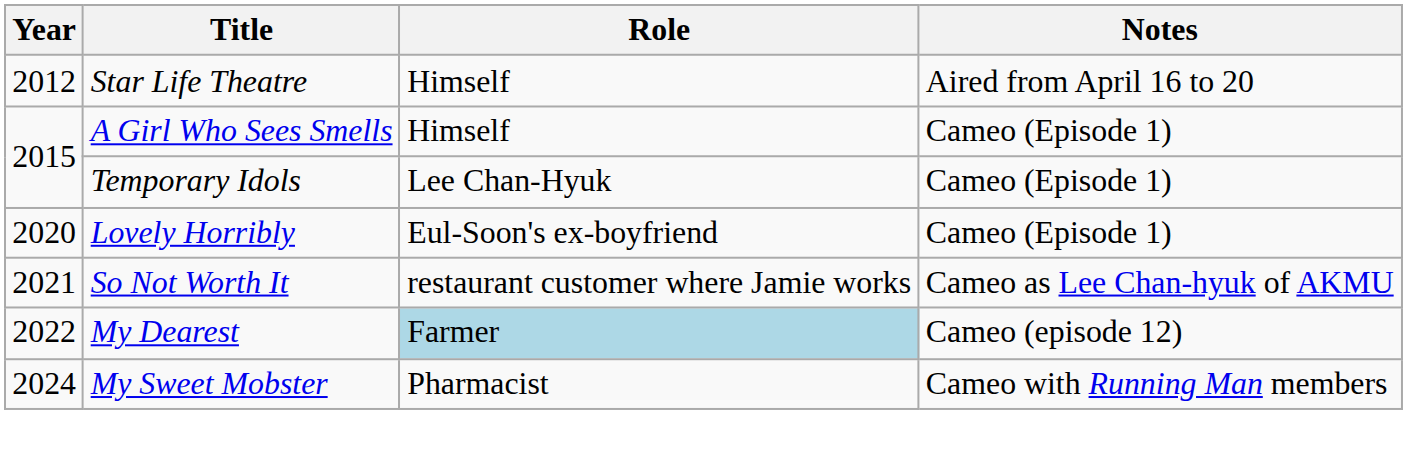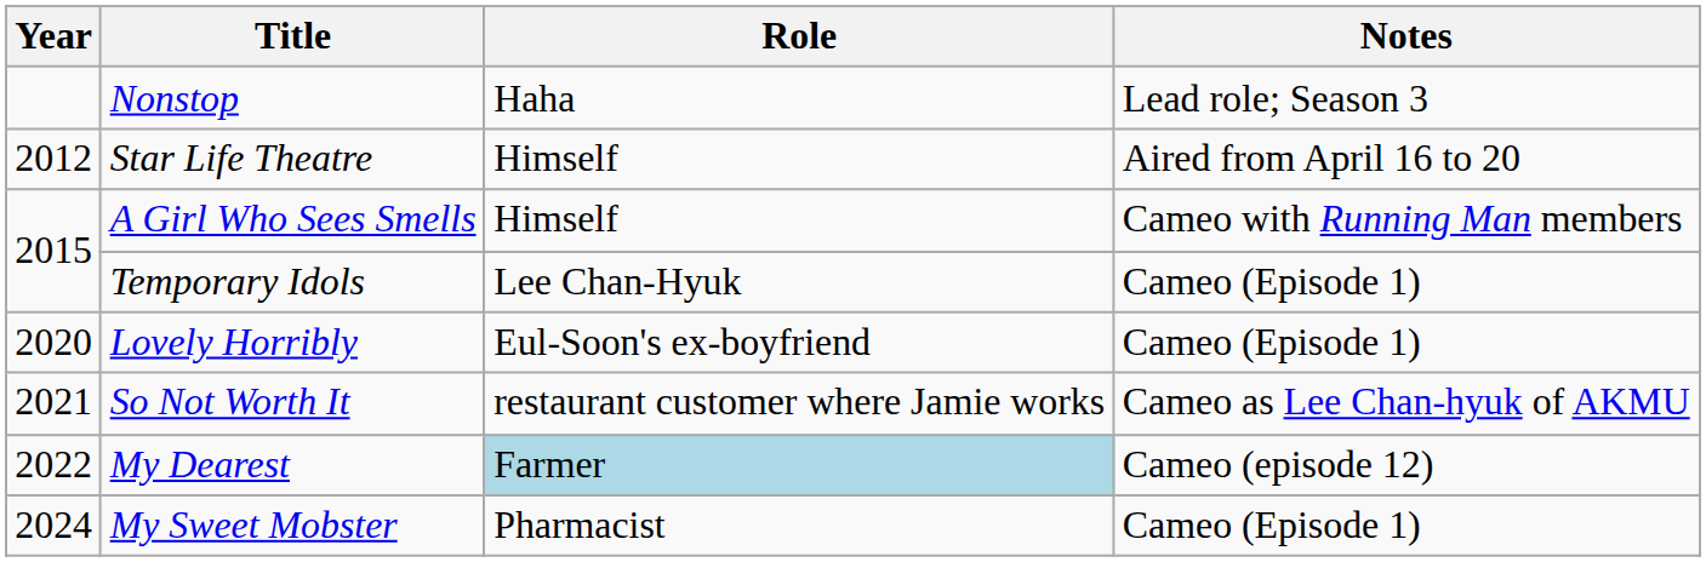 <table class="wikitable">
 <tr style="text-align:center;">
 <th>Year</th>
 <th>Title</th>
 <th>Role</th>
 <th>Notes</th>
+</tr>
+<tr>
+<td></td>
+<td><a href='#'><em>Nonstop</em></a></td>
+<td>Haha</td>
+<td>Lead role; Season 3</td>
 </tr>
 <tr>
 <td>2012</td>
 <td><em>Star Life Theatre</em></td>
 <td>Himself</td>
 <td>Aired from April 16 to 20</td>
 </tr>
 <tr>
 <td rowspan="2">2015</td>
 <td><em><a href='#'>A Girl Who Sees Smells</a></em></td>
 <td>Himself</td>
-<td>Cameo (Episode 1)</td>
+<td>Cameo with <em><a href='#'>Running Man</a></em> members</td>
 </tr>
 <tr>
 <td><em>Temporary Idols</em></td>
 <td>Lee Chan-Hyuk</td>
 <td>Cameo (Episode 1)</td>
 </tr>
 <tr>
 <td>2020</td>
 <td><em><a href='#'>Lovely Horribly</a></em></td>
 <td>Eul-Soon's ex-boyfriend</td>
 <td>Cameo (Episode 1)</td>
 </tr>
 <tr>
 <td>2021</td>
 <td><em><a href='#'>So Not Worth It</a></em></td>
 <td>restaurant customer where Jamie works</td>
 <td>Cameo as <a href='#'>Lee Chan-hyuk</a> of <a href='#'>AKMU</a></td>
 </tr>
 <tr>
 <td>2022</td>
 <td><em><a href='#'>My Dearest</a></em></td>
 <td style="background: lightblue;">Farmer</td>
 <td>Cameo (episode 12)</td>
 </tr>
 <tr>
 <td>2024</td>
 <td><em><a href='#'>My Sweet Mobster</a></em></td>
 <td>Pharmacist</td>
-<td>Cameo with <em><a href='#'>Running Man</a></em> members</td>
+<td>Cameo (Episode 1)</td>
 </tr>
 </table>
